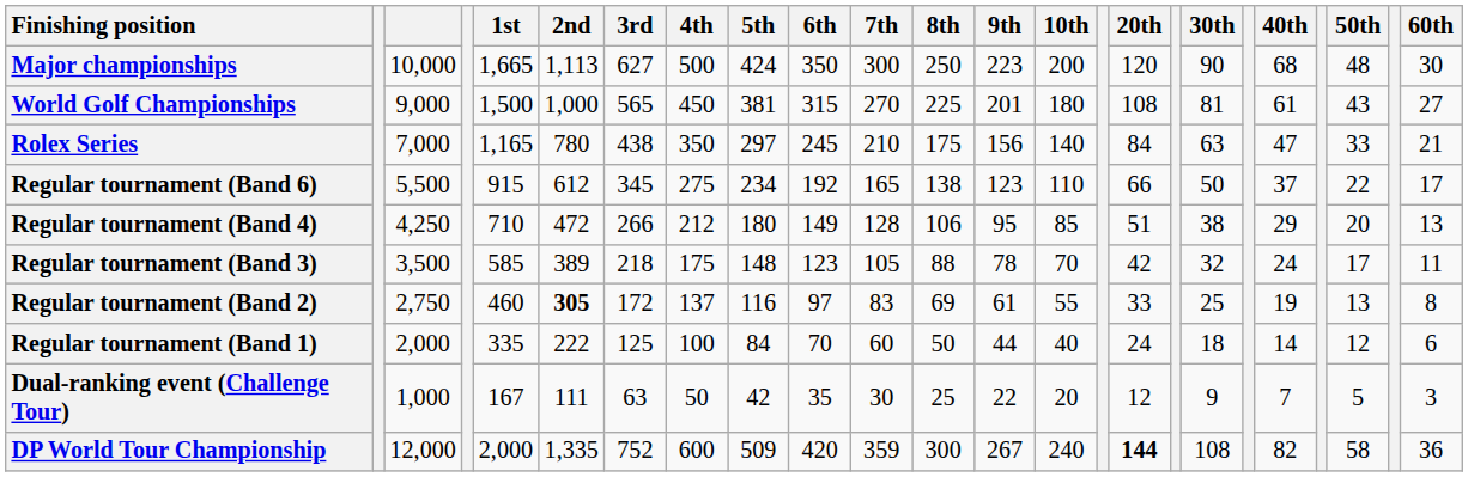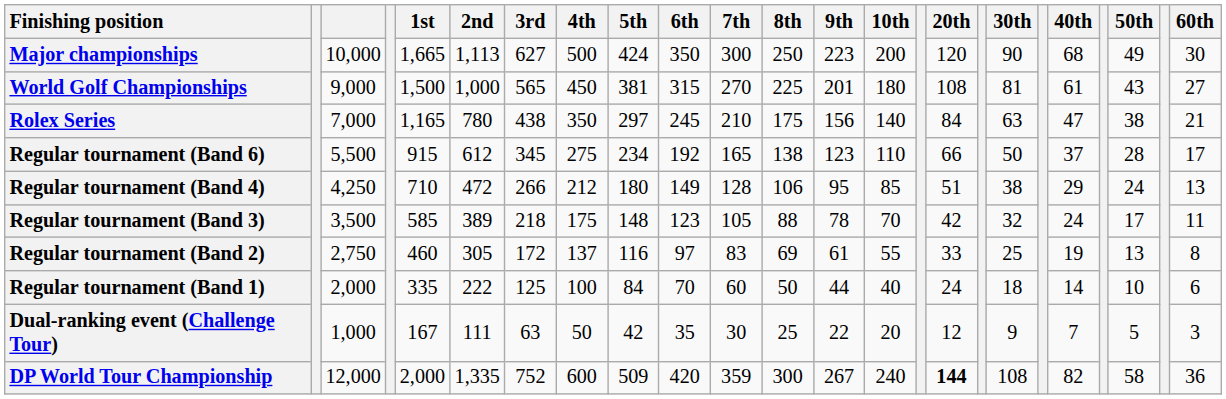 <table class=wikitable style=font-size:90%;text-align:center>
 <tr>
 <th style="text-align:left">Finishing position</th>
 <th rowspan="11"></th>
 <th style="width:30px;"></th>
 <th rowspan="11"></th>
 <th style="width:30px;">1st</th>
 <th style="width:30px;">2nd</th>
 <th style="width:30px;">3rd</th>
 <th style="width:30px;">4th</th>
 <th style="width:30px;">5th</th>
 <th style="width:30px;">6th</th>
 <th style="width:30px;">7th</th>
 <th style="width:30px;">8th</th>
 <th style="width:30px;">9th</th>
 <th style="width:30px;">10th</th>
 <th rowspan="11"></th>
 <th style="width:30px;">20th</th>
 <th rowspan="11"></th>
 <th style="width:30px;">30th</th>
 <th rowspan="11"></th>
 <th style="width:30px;">40th</th>
 <th rowspan="11"></th>
 <th style="width:30px;">50th</th>
 <th rowspan="11"></th>
 <th style="width:30px;">60th</th>
 </tr>
 <tr>
 <th style="text-align:left"><a href='#'>Major championships</a></th>
 <td>10,000</td>
 <td>1,665</td>
 <td>1,113</td>
 <td>627</td>
 <td>500</td>
 <td>424</td>
 <td>350</td>
 <td>300</td>
 <td>250</td>
 <td>223</td>
 <td>200</td>
 <td>120</td>
 <td>90</td>
 <td>68</td>
-<td>48</td>
+<td>49</td>
 <td>30</td>
 </tr>
 <tr>
 <th style="text-align:left"><a href='#'>World Golf Championships</a></th>
 <td>9,000</td>
 <td>1,500</td>
 <td>1,000</td>
 <td>565</td>
 <td>450</td>
 <td>381</td>
 <td>315</td>
 <td>270</td>
 <td>225</td>
 <td>201</td>
 <td>180</td>
 <td>108</td>
 <td>81</td>
 <td>61</td>
 <td>43</td>
 <td>27</td>
 </tr>
 <tr>
 <th style="text-align:left"><a href='#'>Rolex Series</a></th>
 <td>7,000</td>
 <td>1,165</td>
 <td>780</td>
 <td>438</td>
 <td>350</td>
 <td>297</td>
 <td>245</td>
 <td>210</td>
 <td>175</td>
 <td>156</td>
 <td>140</td>
 <td>84</td>
 <td>63</td>
 <td>47</td>
-<td>33</td>
+<td>38</td>
 <td>21</td>
 </tr>
 <tr>
 <th style="text-align:left">Regular tournament (Band 6)</th>
 <td>5,500</td>
 <td>915</td>
 <td>612</td>
 <td>345</td>
 <td>275</td>
 <td>234</td>
 <td>192</td>
 <td>165</td>
 <td>138</td>
 <td>123</td>
 <td>110</td>
 <td>66</td>
 <td>50</td>
 <td>37</td>
-<td>22</td>
+<td>28</td>
 <td>17</td>
 </tr>
 <tr>
 <th style="text-align:left">Regular tournament (Band 4)</th>
 <td>4,250</td>
 <td>710</td>
 <td>472</td>
 <td>266</td>
 <td>212</td>
 <td>180</td>
 <td>149</td>
 <td>128</td>
 <td>106</td>
 <td>95</td>
 <td>85</td>
 <td>51</td>
 <td>38</td>
 <td>29</td>
-<td>20</td>
+<td>24</td>
 <td>13</td>
 </tr>
 <tr>
 <th style="text-align:left">Regular tournament (Band 3)</th>
 <td>3,500</td>
 <td>585</td>
 <td>389</td>
 <td>218</td>
 <td>175</td>
 <td>148</td>
 <td>123</td>
 <td>105</td>
 <td>88</td>
 <td>78</td>
 <td>70</td>
 <td>42</td>
 <td>32</td>
 <td>24</td>
 <td>17</td>
 <td>11</td>
 </tr>
 <tr>
 <th style="text-align:left">Regular tournament (Band 2)</th>
 <td>2,750</td>
 <td>460</td>
-<td><strong>305</strong></td>
+<td>305</td>
 <td>172</td>
 <td>137</td>
 <td>116</td>
 <td>97</td>
 <td>83</td>
 <td>69</td>
 <td>61</td>
 <td>55</td>
 <td>33</td>
 <td>25</td>
 <td>19</td>
 <td>13</td>
 <td>8</td>
 </tr>
 <tr>
 <th style="text-align:left">Regular tournament (Band 1)</th>
 <td>2,000</td>
 <td>335</td>
 <td>222</td>
 <td>125</td>
 <td>100</td>
 <td>84</td>
 <td>70</td>
 <td>60</td>
 <td>50</td>
 <td>44</td>
 <td>40</td>
 <td>24</td>
 <td>18</td>
 <td>14</td>
-<td>12</td>
+<td>10</td>
 <td>6</td>
 </tr>
 <tr>
 <th style="text-align:left">Dual-ranking event (<a href='#'>Challenge Tour</a>)</th>
 <td>1,000</td>
 <td>167</td>
 <td>111</td>
 <td>63</td>
 <td>50</td>
 <td>42</td>
 <td>35</td>
 <td>30</td>
 <td>25</td>
 <td>22</td>
 <td>20</td>
 <td>12</td>
 <td>9</td>
 <td>7</td>
 <td>5</td>
 <td>3</td>
 </tr>
 <tr>
 <th style="text-align:left"><a href='#'>DP World Tour Championship</a></th>
 <td>12,000</td>
 <td>2,000</td>
 <td>1,335</td>
 <td>752</td>
 <td>600</td>
 <td>509</td>
 <td>420</td>
 <td>359</td>
 <td>300</td>
 <td>267</td>
 <td>240</td>
 <td><strong>144</strong></td>
 <td>108</td>
 <td>82</td>
 <td>58</td>
 <td>36</td>
 </tr>
 </table>
